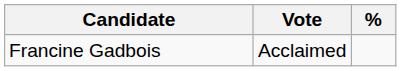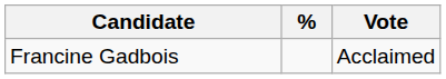 <table class="wikitable">
 <tr>
 <th bgcolor="#DDDDFF" width="200px">Candidate</th>
+<th bgcolor="#DDDDFF" width="30px">%</th>
 <th bgcolor="#DDDDFF" width="50px">Vote</th>
-<th bgcolor="#DDDDFF" width="30px">%</th>
 </tr>
 <tr>
 <td>Francine Gadbois</td>
+<td></td>
 <td>Acclaimed</td>
-<td></td>
 </tr>
 </table>
